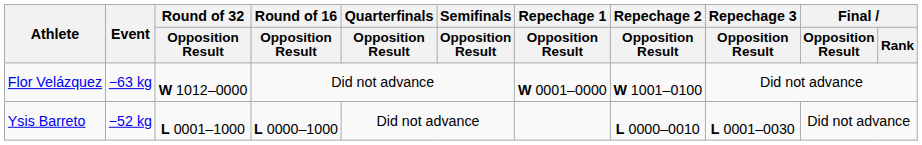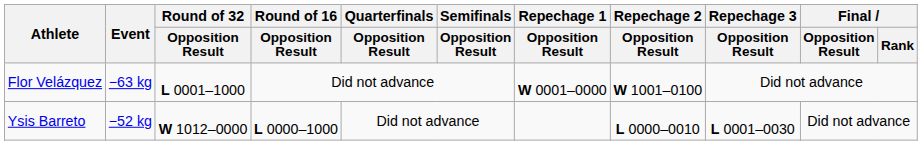 <table class="wikitable" style="font-size:90%">
 <tr>
 <th rowspan="2">Athlete</th>
 <th rowspan="2">Event</th>
 <th>Round of 32</th>
 <th>Round of 16</th>
 <th>Quarterfinals</th>
 <th>Semifinals</th>
 <th>Repechage 1</th>
 <th>Repechage 2</th>
 <th>Repechage 3</th>
 <th colspan=2>Final / </th>
 </tr>
 <tr style="font-size:95%">
 <th>Opposition<br>Result</th>
 <th>Opposition<br>Result</th>
 <th>Opposition<br>Result</th>
 <th>Opposition<br>Result</th>
 <th>Opposition<br>Result</th>
 <th>Opposition<br>Result</th>
 <th>Opposition<br>Result</th>
 <th>Opposition<br>Result</th>
 <th>Rank</th>
 </tr>
 <tr align=center>
 <td align=left><a href='#'>Flor Velázquez</a></td>
 <td align=left><a href='#'>−63 kg</a></td>
-<td><br><strong>W</strong> 1012–0000</td>
+<td><br><strong>L</strong> 0001–1000</td>
 <td colspan=3>Did not advance</td>
 <td><br><strong>W</strong> 0001–0000</td>
 <td><br><strong>W</strong> 1001–0100</td>
 <td colspan=3>Did not advance</td>
 </tr>
 <tr align=center>
 <td align=left><a href='#'>Ysis Barreto</a></td>
 <td align=left><a href='#'>−52 kg</a></td>
-<td><br><strong>L</strong> 0001–1000</td>
+<td><br><strong>W</strong> 1012–0000</td>
 <td><br><strong>L</strong> 0000–1000</td>
 <td colspan=2>Did not advance</td>
 <td></td>
 <td><br><strong>L</strong> 0000–0010</td>
 <td><br><strong>L</strong> 0001–0030</td>
 <td colspan=2>Did not advance</td>
 </tr>
 </table>
